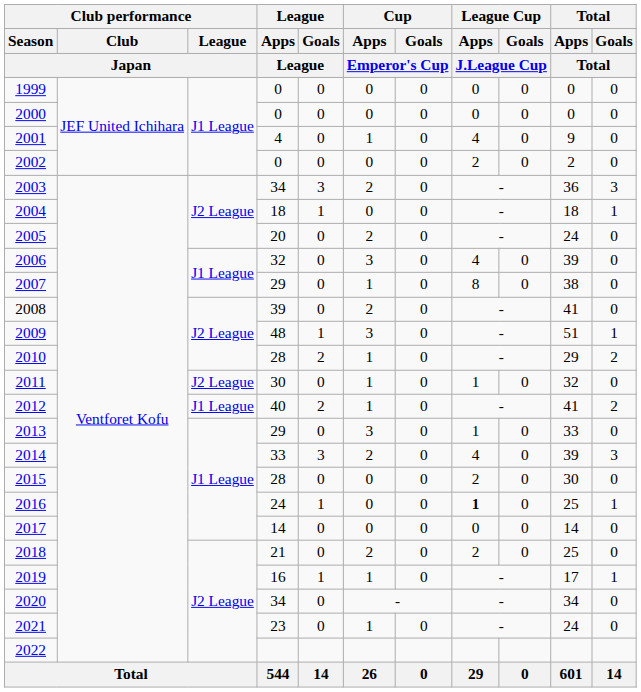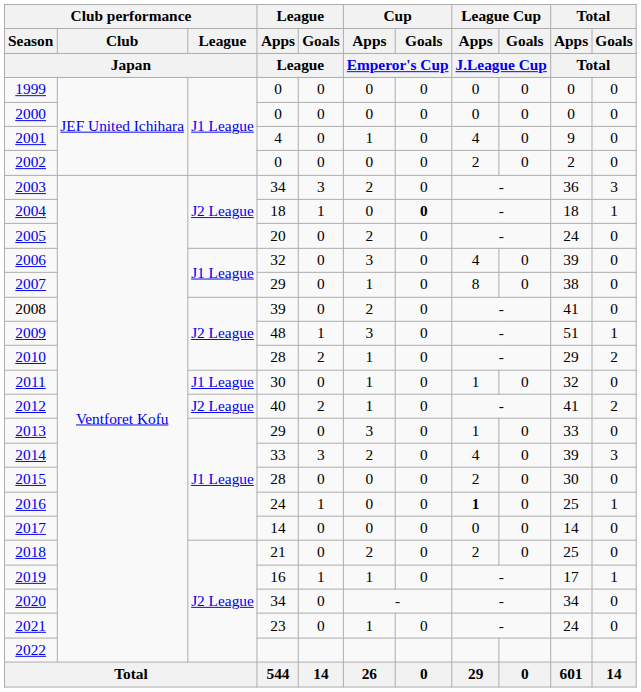 <table class="wikitable" style="text-align:center;">
 <tr>
 <th colspan=3>Club performance</th>
 <th colspan=2>League</th>
 <th colspan=2>Cup</th>
 <th colspan=2>League Cup</th>
 <th colspan=2>Total</th>
 </tr>
 <tr>
 <th>Season</th>
 <th>Club</th>
 <th>League</th>
 <th>Apps</th>
 <th>Goals</th>
 <th>Apps</th>
 <th>Goals</th>
 <th>Apps</th>
 <th>Goals</th>
 <th>Apps</th>
 <th>Goals</th>
 </tr>
 <tr>
 <th colspan=3>Japan</th>
 <th colspan=2>League</th>
 <th colspan=2><a href='#'>Emperor's Cup</a></th>
 <th colspan=2><a href='#'>J.League Cup</a></th>
 <th colspan=2>Total</th>
 </tr>
 <tr>
 <td><a href='#'>1999</a></td>
 <td rowspan="4"><a href='#'>JEF United Ichihara</a></td>
 <td rowspan="4"><a href='#'>J1 League</a></td>
 <td>0</td>
 <td>0</td>
 <td>0</td>
 <td>0</td>
 <td>0</td>
 <td>0</td>
 <td>0</td>
 <td>0</td>
 </tr>
 <tr>
 <td><a href='#'>2000</a></td>
 <td>0</td>
 <td>0</td>
 <td>0</td>
 <td>0</td>
 <td>0</td>
 <td>0</td>
 <td>0</td>
 <td>0</td>
 </tr>
 <tr>
 <td><a href='#'>2001</a></td>
 <td>4</td>
 <td>0</td>
 <td>1</td>
 <td>0</td>
 <td>4</td>
 <td>0</td>
 <td>9</td>
 <td>0</td>
 </tr>
 <tr>
 <td><a href='#'>2002</a></td>
 <td>0</td>
 <td>0</td>
 <td>0</td>
 <td>0</td>
 <td>2</td>
 <td>0</td>
 <td>2</td>
 <td>0</td>
 </tr>
 <tr>
 <td><a href='#'>2003</a></td>
 <td rowspan="20"><a href='#'>Ventforet Kofu</a></td>
 <td rowspan="3"><a href='#'>J2 League</a></td>
 <td>34</td>
 <td>3</td>
 <td>2</td>
 <td>0</td>
 <td colspan="2">-</td>
 <td>36</td>
 <td>3</td>
 </tr>
 <tr>
 <td><a href='#'>2004</a></td>
 <td>18</td>
 <td>1</td>
 <td>0</td>
-<td>0</td>
+<td><strong>0</strong></td>
 <td colspan="2">-</td>
 <td>18</td>
 <td>1</td>
 </tr>
 <tr>
 <td><a href='#'>2005</a></td>
 <td>20</td>
 <td>0</td>
 <td>2</td>
 <td>0</td>
 <td colspan="2">-</td>
 <td>24</td>
 <td>0</td>
 </tr>
 <tr>
 <td><a href='#'>2006</a></td>
 <td rowspan="2"><a href='#'>J1 League</a></td>
 <td>32</td>
 <td>0</td>
 <td>3</td>
 <td>0</td>
 <td>4</td>
 <td>0</td>
 <td>39</td>
 <td>0</td>
 </tr>
 <tr>
 <td><a href='#'>2007</a></td>
 <td>29</td>
 <td>0</td>
 <td>1</td>
 <td>0</td>
 <td>8</td>
 <td>0</td>
 <td>38</td>
 <td>0</td>
 </tr>
 <tr>
 <td>2008</td>
 <td rowspan="3"><a href='#'>J2 League</a></td>
 <td>39</td>
 <td>0</td>
 <td>2</td>
 <td>0</td>
 <td colspan="2">-</td>
 <td>41</td>
 <td>0</td>
 </tr>
 <tr>
 <td><a href='#'>2009</a></td>
 <td>48</td>
 <td>1</td>
 <td>3</td>
 <td>0</td>
 <td colspan="2">-</td>
 <td>51</td>
 <td>1</td>
 </tr>
 <tr>
 <td><a href='#'>2010</a></td>
 <td>28</td>
 <td>2</td>
 <td>1</td>
 <td>0</td>
 <td colspan="2">-</td>
 <td>29</td>
 <td>2</td>
 </tr>
 <tr>
 <td><a href='#'>2011</a></td>
-<td><a href='#'>J2 League</a></td>
+<td><a href='#'>J1 League</a></td>
 <td>30</td>
 <td>0</td>
 <td>1</td>
 <td>0</td>
 <td>1</td>
 <td>0</td>
 <td>32</td>
 <td>0</td>
 </tr>
 <tr>
 <td><a href='#'>2012</a></td>
-<td><a href='#'>J1 League</a></td>
+<td><a href='#'>J2 League</a></td>
 <td>40</td>
 <td>2</td>
 <td>1</td>
 <td>0</td>
 <td colspan="2">-</td>
 <td>41</td>
 <td>2</td>
 </tr>
 <tr>
 <td><a href='#'>2013</a></td>
 <td rowspan="5"><a href='#'>J1 League</a></td>
 <td>29</td>
 <td>0</td>
 <td>3</td>
 <td>0</td>
 <td>1</td>
 <td>0</td>
 <td>33</td>
 <td>0</td>
 </tr>
 <tr>
 <td><a href='#'>2014</a></td>
 <td>33</td>
 <td>3</td>
 <td>2</td>
 <td>0</td>
 <td>4</td>
 <td>0</td>
 <td>39</td>
 <td>3</td>
 </tr>
 <tr>
 <td><a href='#'>2015</a></td>
 <td>28</td>
 <td>0</td>
 <td>0</td>
 <td>0</td>
 <td>2</td>
 <td>0</td>
 <td>30</td>
 <td>0</td>
 </tr>
 <tr>
 <td><a href='#'>2016</a></td>
 <td>24</td>
 <td>1</td>
 <td>0</td>
 <td>0</td>
 <td><strong>1</strong></td>
 <td>0</td>
 <td>25</td>
 <td>1</td>
 </tr>
 <tr>
 <td><a href='#'>2017</a></td>
 <td>14</td>
 <td>0</td>
 <td>0</td>
 <td>0</td>
 <td>0</td>
 <td>0</td>
 <td>14</td>
 <td>0</td>
 </tr>
 <tr>
 <td><a href='#'>2018</a></td>
 <td rowspan="5"><a href='#'>J2 League</a></td>
 <td>21</td>
 <td>0</td>
 <td>2</td>
 <td>0</td>
 <td>2</td>
 <td>0</td>
 <td>25</td>
 <td>0</td>
 </tr>
 <tr>
 <td><a href='#'>2019</a></td>
 <td>16</td>
 <td>1</td>
 <td>1</td>
 <td>0</td>
 <td colspan="2">-</td>
 <td>17</td>
 <td>1</td>
 </tr>
 <tr>
 <td><a href='#'>2020</a></td>
 <td>34</td>
 <td>0</td>
 <td colspan="2">-</td>
 <td colspan="2">-</td>
 <td>34</td>
 <td>0</td>
 </tr>
 <tr>
 <td><a href='#'>2021</a></td>
 <td>23</td>
 <td>0</td>
 <td>1</td>
 <td>0</td>
 <td colspan="2">-</td>
 <td>24</td>
 <td>0</td>
 </tr>
 <tr>
 <td><a href='#'>2022</a></td>
 <td></td>
 <td></td>
 <td></td>
 <td></td>
 <td></td>
 <td></td>
 <td></td>
 <td></td>
 </tr>
 <tr>
 <th colspan="3">Total</th>
 <th>544</th>
 <th>14</th>
 <th>26</th>
 <th>0</th>
 <th>29</th>
 <th>0</th>
 <th>601</th>
 <th>14</th>
 </tr>
 </table>
